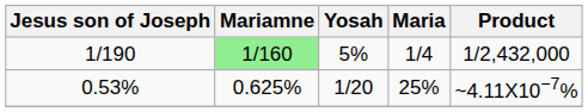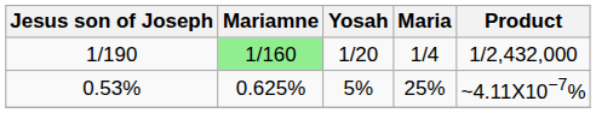 <table class="wikitable" style="text-align: center;margin: 1em auto;" align="center">
 <tr>
 <th>Jesus son of Joseph</th>
 <th>Mariamne</th>
 <th>Yosah</th>
 <th>Maria</th>
 <th>Product</th>
 </tr>
 <tr>
 <td>1/190</td>
 <td style="background: lightgreen;">1/160</td>
-<td>5%</td>
+<td>1/20</td>
 <td>1/4</td>
 <td>1/2,432,000</td>
 </tr>
 <tr>
 <td>0.53%</td>
 <td>0.625%</td>
-<td>1/20</td>
+<td>5%</td>
 <td>25%</td>
 <td>~4.11X10<sup>−7</sup>%</td>
 </tr>
 <tr>
 </tr>
 </table>
